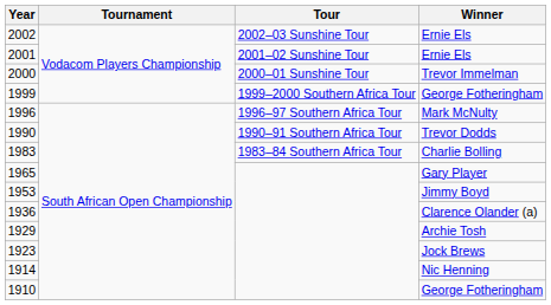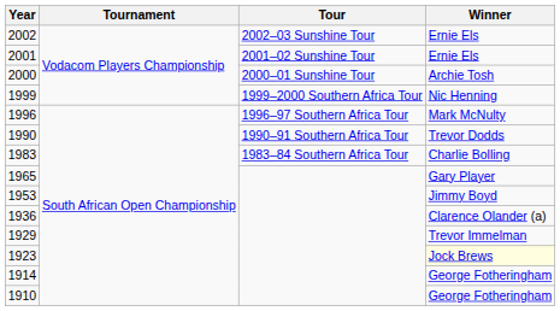 <table class="sortable wikitable" style="font-size:95%">
 <tr>
 <th>Year</th>
 <th>Tournament</th>
 <th>Tour</th>
 <th>Winner</th>
 </tr>
 <tr>
 <td align=center>2002</td>
 <td rowspan=4><a href='#'>Vodacom Players Championship</a></td>
 <td><a href='#'>2002–03 Sunshine Tour</a></td>
 <td> <a href='#'>Ernie Els</a></td>
 </tr>
 <tr>
 <td align=center>2001</td>
 <td><a href='#'>2001–02 Sunshine Tour</a></td>
 <td> <a href='#'>Ernie Els</a></td>
 </tr>
 <tr>
 <td align=center>2000</td>
 <td><a href='#'>2000–01 Sunshine Tour</a></td>
-<td> <a href='#'>Trevor Immelman</a></td>
+<td> <a href='#'>Archie Tosh</a></td>
 </tr>
 <tr>
 <td align=center>1999</td>
 <td><a href='#'>1999–2000 Southern Africa Tour</a></td>
-<td> <a href='#'>George Fotheringham</a></td>
+<td> <a href='#'>Nic Henning</a></td>
 </tr>
 <tr>
 <td align=center>1996</td>
 <td rowspan=10><a href='#'>South African Open Championship</a></td>
 <td><a href='#'>1996–97 Southern Africa Tour</a></td>
 <td> <a href='#'>Mark McNulty</a></td>
 </tr>
 <tr>
 <td align=center>1990</td>
 <td><a href='#'>1990–91 Southern Africa Tour</a></td>
 <td> <a href='#'>Trevor Dodds</a></td>
 </tr>
 <tr>
 <td align=center>1983</td>
 <td><a href='#'>1983–84 Southern Africa Tour</a></td>
 <td> <a href='#'>Charlie Bolling</a></td>
 </tr>
 <tr>
 <td align=center>1965</td>
 <td rowspan=7></td>
 <td> <a href='#'>Gary Player</a></td>
 </tr>
 <tr>
 <td align=center>1953</td>
 <td> <a href='#'>Jimmy Boyd</a></td>
 </tr>
 <tr>
 <td align=center>1936</td>
 <td> <a href='#'>Clarence Olander</a> (a)</td>
 </tr>
 <tr>
 <td align=center>1929</td>
-<td> <a href='#'>Archie Tosh</a></td>
+<td> <a href='#'>Trevor Immelman</a></td>
 </tr>
 <tr>
 <td align=center>1923</td>
-<td> <a href='#'>Jock Brews</a></td>
+<td style="background: lightyellow;"> <a href='#'>Jock Brews</a></td>
 </tr>
 <tr>
 <td align=center>1914</td>
-<td> <a href='#'>Nic Henning</a></td>
+<td> <a href='#'>George Fotheringham</a></td>
 </tr>
 <tr>
 <td align=center>1910</td>
 <td> <a href='#'>George Fotheringham</a></td>
 </tr>
 </table>
